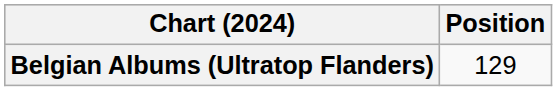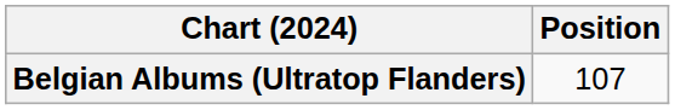 <table class="wikitable plainrowheaders" style="text-align:center;">
 <tr>
 <th scope="col">Chart (2024)</th>
 <th scope="col">Position</th>
 </tr>
 <tr>
 <th scope="row">Belgian Albums (Ultratop Flanders)</th>
-<td>129</td>
+<td>107</td>
 </tr>
 </table>
